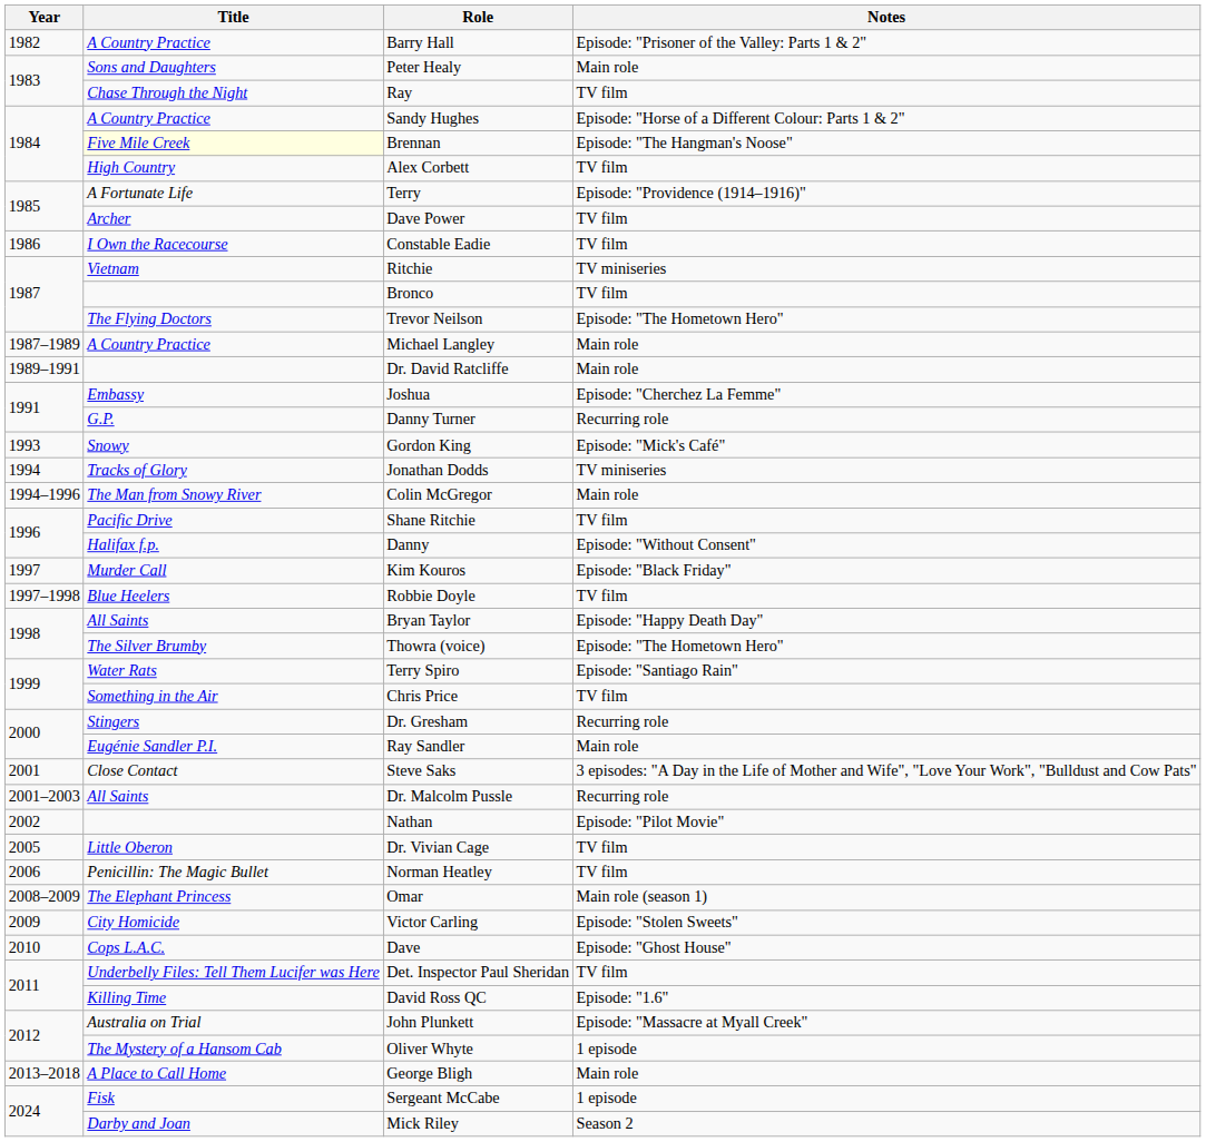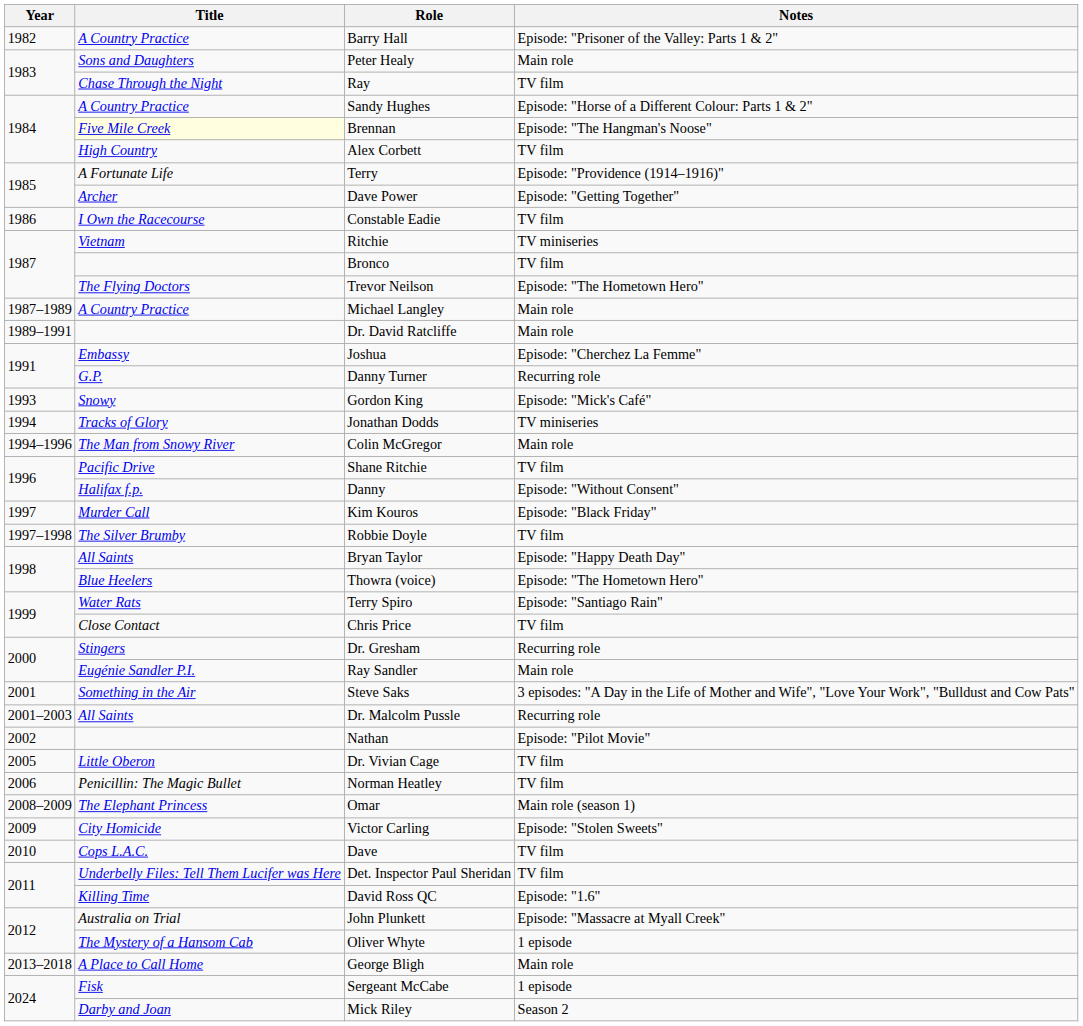 <table class="wikitable sortable">
 <tr>
 <th>Year</th>
 <th>Title</th>
 <th>Role</th>
 <th class="unsortable">Notes</th>
 </tr>
 <tr>
 <td>1982</td>
 <td><em><a href='#'>A Country Practice</a></em></td>
 <td>Barry Hall</td>
 <td>Episode: "Prisoner of the Valley: Parts 1 & 2"</td>
 </tr>
 <tr>
 <td rowspan=2>1983</td>
 <td><em><a href='#'>Sons and Daughters</a></em></td>
 <td>Peter Healy</td>
 <td>Main role</td>
 </tr>
 <tr>
 <td><em><a href='#'>Chase Through the Night</a></em></td>
 <td>Ray</td>
 <td>TV film</td>
 </tr>
 <tr>
 <td rowspan=3>1984</td>
 <td><em><a href='#'>A Country Practice</a></em></td>
 <td>Sandy Hughes</td>
 <td>Episode: "Horse of a Different Colour: Parts 1 & 2"</td>
 </tr>
 <tr>
 <td style="background: lightyellow;"><em><a href='#'>Five Mile Creek</a></em></td>
 <td>Brennan</td>
 <td>Episode: "The Hangman's Noose"</td>
 </tr>
 <tr>
 <td><em><a href='#'>High Country</a></em></td>
 <td>Alex Corbett</td>
 <td>TV film</td>
 </tr>
 <tr>
 <td rowspan=2>1985</td>
 <td><em>A Fortunate Life</em></td>
 <td>Terry</td>
 <td>Episode: "Providence (1914–1916)"</td>
 </tr>
 <tr>
 <td><em><a href='#'>Archer</a></em></td>
 <td>Dave Power</td>
-<td>TV film</td>
+<td>Episode: "Getting Together"</td>
 </tr>
 <tr>
 <td>1986</td>
 <td><em><a href='#'>I Own the Racecourse</a></em></td>
 <td>Constable Eadie</td>
 <td>TV film</td>
 </tr>
 <tr>
 <td rowspan=3>1987</td>
 <td><em><a href='#'>Vietnam</a></em></td>
 <td>Ritchie</td>
 <td>TV miniseries</td>
 </tr>
 <tr>
 <td><em></em></td>
 <td>Bronco</td>
 <td>TV film</td>
 </tr>
 <tr>
 <td><em><a href='#'>The Flying Doctors</a></em></td>
 <td>Trevor Neilson</td>
 <td>Episode: "The Hometown Hero"</td>
 </tr>
 <tr>
 <td>1987–1989</td>
 <td><em><a href='#'>A Country Practice</a></em></td>
 <td>Michael Langley</td>
 <td>Main role</td>
 </tr>
 <tr>
 <td>1989–1991</td>
 <td><em></em></td>
 <td>Dr. David Ratcliffe</td>
 <td>Main role</td>
 </tr>
 <tr>
 <td rowspan=2>1991</td>
 <td><em><a href='#'>Embassy</a></em></td>
 <td>Joshua</td>
 <td>Episode: "Cherchez La Femme"</td>
 </tr>
 <tr>
 <td><em><a href='#'>G.P.</a></em></td>
 <td>Danny Turner</td>
 <td>Recurring role</td>
 </tr>
 <tr>
 <td>1993</td>
 <td><em><a href='#'>Snowy</a></em></td>
 <td>Gordon King</td>
 <td>Episode: "Mick's Café"</td>
 </tr>
 <tr>
 <td>1994</td>
 <td><em><a href='#'>Tracks of Glory</a></em></td>
 <td>Jonathan Dodds</td>
 <td>TV miniseries</td>
 </tr>
 <tr>
 <td>1994–1996</td>
 <td><em><a href='#'>The Man from Snowy River</a></em></td>
 <td>Colin McGregor</td>
 <td>Main role</td>
 </tr>
 <tr>
 <td rowspan=2>1996</td>
 <td><em><a href='#'>Pacific Drive</a></em></td>
 <td>Shane Ritchie</td>
 <td>TV film</td>
 </tr>
 <tr>
 <td><em><a href='#'>Halifax f.p.</a></em></td>
 <td>Danny</td>
 <td>Episode: "Without Consent"</td>
 </tr>
 <tr>
 <td>1997</td>
 <td><em><a href='#'>Murder Call</a></em></td>
 <td>Kim Kouros</td>
 <td>Episode: "Black Friday"</td>
 </tr>
 <tr>
 <td>1997–1998</td>
-<td><em><a href='#'>Blue Heelers</a></em></td>
+<td><em><a href='#'>The Silver Brumby</a></em></td>
 <td>Robbie Doyle</td>
 <td>TV film</td>
 </tr>
 <tr>
 <td rowspan=2>1998</td>
 <td><em><a href='#'>All Saints</a></em></td>
 <td>Bryan Taylor</td>
 <td>Episode: "Happy Death Day"</td>
 </tr>
 <tr>
-<td><em><a href='#'>The Silver Brumby</a></em></td>
+<td><em><a href='#'>Blue Heelers</a></em></td>
 <td>Thowra (voice)</td>
 <td>Episode: "The Hometown Hero"</td>
 </tr>
 <tr>
 <td rowspan=2>1999</td>
 <td><em><a href='#'>Water Rats</a></em></td>
 <td>Terry Spiro</td>
 <td>Episode: "Santiago Rain"</td>
 </tr>
 <tr>
-<td><em><a href='#'>Something in the Air</a></em></td>
+<td><em>Close Contact</em></td>
 <td>Chris Price</td>
 <td>TV film</td>
 </tr>
 <tr>
 <td rowspan=2>2000</td>
 <td><em><a href='#'>Stingers</a></em></td>
 <td>Dr. Gresham</td>
 <td>Recurring role</td>
 </tr>
 <tr>
 <td><em><a href='#'>Eugénie Sandler P.I.</a></em></td>
 <td>Ray Sandler</td>
 <td>Main role</td>
 </tr>
 <tr>
 <td>2001</td>
-<td><em>Close Contact</em></td>
+<td><em><a href='#'>Something in the Air</a></em></td>
 <td>Steve Saks</td>
 <td>3 episodes: "A Day in the Life of Mother and Wife", "Love Your Work", "Bulldust and Cow Pats"</td>
 </tr>
 <tr>
 <td>2001–2003</td>
 <td><em><a href='#'>All Saints</a></em></td>
 <td>Dr. Malcolm Pussle</td>
 <td>Recurring role</td>
 </tr>
 <tr>
 <td>2002</td>
 <td><em></em></td>
 <td>Nathan</td>
 <td>Episode: "Pilot Movie"</td>
 </tr>
 <tr>
 <td>2005</td>
 <td><em><a href='#'>Little Oberon</a></em></td>
 <td>Dr. Vivian Cage</td>
 <td>TV film</td>
 </tr>
 <tr>
 <td>2006</td>
 <td><em>Penicillin: The Magic Bullet</em></td>
 <td>Norman Heatley</td>
 <td>TV film</td>
 </tr>
 <tr>
 <td>2008–2009</td>
 <td><em><a href='#'>The Elephant Princess</a></em></td>
 <td>Omar</td>
 <td>Main role (season 1)</td>
 </tr>
 <tr>
 <td>2009</td>
 <td><em><a href='#'>City Homicide</a></em></td>
 <td>Victor Carling</td>
 <td>Episode: "Stolen Sweets"</td>
 </tr>
 <tr>
 <td>2010</td>
 <td><em><a href='#'>Cops L.A.C.</a></em></td>
 <td>Dave</td>
-<td>Episode: "Ghost House"</td>
+<td>TV film</td>
 </tr>
 <tr>
 <td rowspan=2>2011</td>
 <td><em><a href='#'>Underbelly Files: Tell Them Lucifer was Here</a></em></td>
 <td>Det. Inspector Paul Sheridan</td>
 <td>TV film</td>
 </tr>
 <tr>
 <td><em><a href='#'>Killing Time</a></em></td>
 <td>David Ross QC</td>
 <td>Episode: "1.6"</td>
 </tr>
 <tr>
 <td rowspan=2>2012</td>
 <td><em>Australia on Trial</em></td>
 <td>John Plunkett</td>
 <td>Episode: "Massacre at Myall Creek"</td>
 </tr>
 <tr>
 <td><em><a href='#'>The Mystery of a Hansom Cab</a></em></td>
 <td>Oliver Whyte</td>
 <td>1 episode</td>
 </tr>
 <tr>
 <td>2013–2018</td>
 <td><em><a href='#'>A Place to Call Home</a></em></td>
 <td>George Bligh</td>
 <td>Main role</td>
 </tr>
 <tr>
 <td rowspan=2>2024</td>
 <td><em><a href='#'>Fisk</a></em></td>
 <td>Sergeant McCabe</td>
 <td>1 episode</td>
 </tr>
 <tr>
 <td><em><a href='#'>Darby and Joan</a></em></td>
 <td>Mick Riley</td>
 <td>Season 2</td>
 </tr>
 </table>
